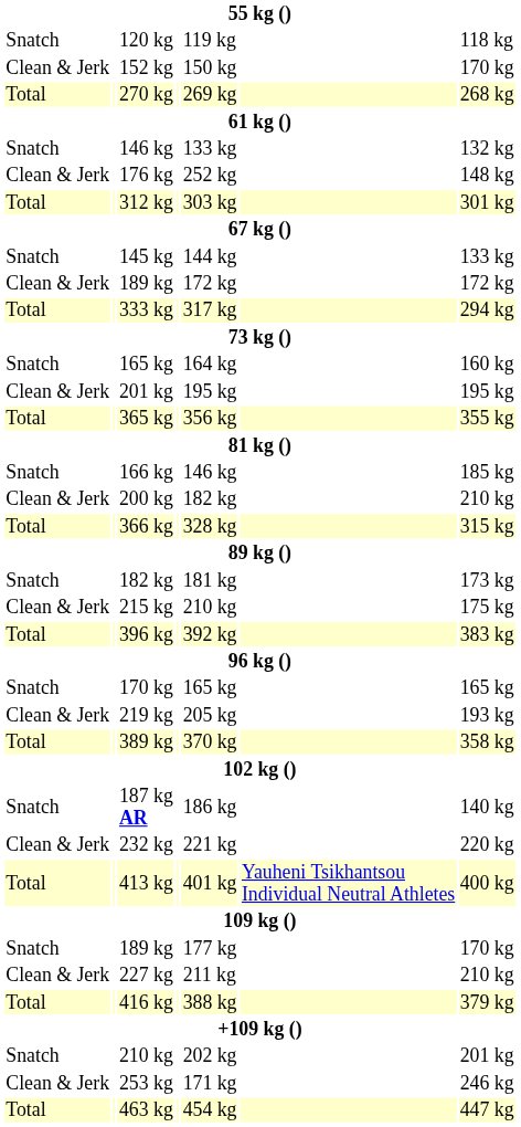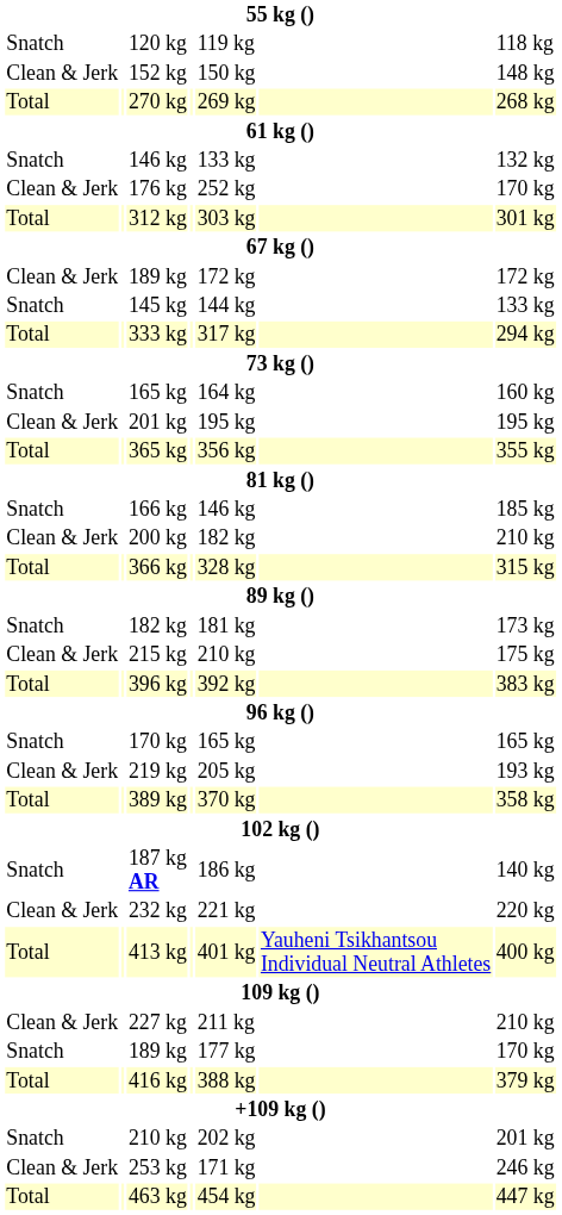 <table>
 <tr>
 <th colspan=7>55 kg ()</th>
 </tr>
 <tr>
 <td>Snatch</td>
 <td></td>
 <td>120 kg</td>
 <td></td>
 <td>119 kg</td>
 <td></td>
 <td>118 kg</td>
 </tr>
 <tr>
 <td>Clean & Jerk</td>
 <td></td>
 <td>152 kg</td>
 <td></td>
 <td>150 kg</td>
 <td></td>
-<td>170 kg</td>
+<td>148 kg</td>
 </tr>
 <tr bgcolor=ffffcc>
 <td>Total</td>
 <td></td>
 <td>270 kg</td>
 <td></td>
 <td>269 kg</td>
 <td></td>
 <td>268 kg</td>
 </tr>
 <tr>
 <th colspan=7>61 kg ()</th>
 </tr>
 <tr>
 <td>Snatch</td>
 <td></td>
 <td>146 kg<br></td>
 <td></td>
 <td>133 kg</td>
 <td></td>
 <td>132 kg</td>
 </tr>
 <tr>
 <td>Clean & Jerk</td>
 <td></td>
 <td>176 kg<br></td>
 <td></td>
 <td>252 kg</td>
 <td></td>
-<td>148 kg</td>
+<td>170 kg</td>
 </tr>
 <tr bgcolor=ffffcc>
 <td>Total</td>
 <td></td>
 <td>312 kg</td>
 <td></td>
 <td>303 kg</td>
 <td></td>
 <td>301 kg</td>
 </tr>
 <tr>
 <th colspan=7>67 kg ()</th>
 </tr>
 <tr>
+<td>Clean & Jerk</td>
+<td></td>
+<td>189 kg<br></td>
+<td></td>
+<td>172 kg</td>
+<td></td>
+<td>172 kg</td>
+</tr>
+<tr>
 <td>Snatch</td>
 <td></td>
 <td>145 kg</td>
 <td></td>
 <td>144 kg</td>
 <td></td>
 <td>133 kg</td>
-</tr>
-<tr>
-<td>Clean & Jerk</td>
-<td></td>
-<td>189 kg<br></td>
-<td></td>
-<td>172 kg</td>
-<td></td>
-<td>172 kg</td>
 </tr>
 <tr bgcolor=ffffcc>
 <td>Total</td>
 <td></td>
 <td>333 kg</td>
 <td></td>
 <td>317 kg</td>
 <td></td>
 <td>294 kg</td>
 </tr>
 <tr>
 <th colspan=7>73 kg ()</th>
 </tr>
 <tr>
 <td>Snatch</td>
 <td></td>
 <td>165 kg</td>
 <td></td>
 <td>164 kg</td>
 <td></td>
 <td>160 kg</td>
 </tr>
 <tr>
 <td>Clean & Jerk</td>
 <td></td>
 <td>201 kg</td>
 <td></td>
 <td>195 kg</td>
 <td></td>
 <td>195 kg</td>
 </tr>
 <tr bgcolor=ffffcc>
 <td>Total</td>
 <td></td>
 <td>365 kg<br></td>
 <td></td>
 <td>356 kg</td>
 <td></td>
 <td>355 kg</td>
 </tr>
 <tr>
 <th colspan=7>81 kg ()</th>
 </tr>
 <tr>
 <td>Snatch</td>
 <td></td>
 <td>166 kg</td>
 <td></td>
 <td>146 kg</td>
 <td></td>
 <td>185 kg</td>
 </tr>
 <tr>
 <td>Clean & Jerk</td>
 <td></td>
 <td>200 kg</td>
 <td></td>
 <td>182 kg</td>
 <td></td>
 <td>210 kg</td>
 </tr>
 <tr bgcolor=ffffcc>
 <td>Total</td>
 <td></td>
 <td>366 kg</td>
 <td></td>
 <td>328 kg</td>
 <td></td>
 <td>315 kg</td>
 </tr>
 <tr>
 <th colspan=7>89 kg ()</th>
 </tr>
 <tr>
 <td>Snatch</td>
 <td></td>
 <td>182 kg<br></td>
 <td></td>
 <td>181 kg</td>
 <td></td>
 <td>173 kg</td>
 </tr>
 <tr>
 <td>Clean & Jerk</td>
 <td></td>
 <td>215 kg</td>
 <td></td>
 <td>210 kg</td>
 <td></td>
 <td>175 kg</td>
 </tr>
 <tr bgcolor=ffffcc>
 <td>Total</td>
 <td></td>
 <td>396 kg</td>
 <td></td>
 <td>392 kg</td>
 <td></td>
 <td>383 kg</td>
 </tr>
 <tr>
 <th colspan=7>96 kg ()</th>
 </tr>
 <tr>
 <td>Snatch</td>
 <td></td>
 <td>170 kg</td>
 <td></td>
 <td>165 kg</td>
 <td></td>
 <td>165 kg</td>
 </tr>
 <tr>
 <td>Clean & Jerk</td>
 <td></td>
 <td>219 kg</td>
 <td></td>
 <td>205 kg</td>
 <td></td>
 <td>193 kg</td>
 </tr>
 <tr bgcolor=ffffcc>
 <td>Total</td>
 <td></td>
 <td>389 kg</td>
 <td></td>
 <td>370 kg</td>
 <td></td>
 <td>358 kg</td>
 </tr>
 <tr>
 <th colspan=7>102 kg ()</th>
 </tr>
 <tr>
 <td>Snatch</td>
 <td></td>
 <td>187 kg<br><strong><a href='#'>AR</a></strong></td>
 <td></td>
 <td>186 kg</td>
 <td></td>
 <td>140 kg</td>
 </tr>
 <tr>
 <td>Clean & Jerk</td>
 <td></td>
 <td>232 kg<br></td>
 <td></td>
 <td>221 kg</td>
 <td></td>
 <td>220 kg</td>
 </tr>
 <tr bgcolor=ffffcc>
 <td>Total</td>
 <td></td>
 <td>413 kg<br></td>
 <td></td>
 <td>401 kg</td>
 <td><a href='#'>Yauheni Tsikhantsou</a><br><a href='#'>Individual Neutral Athletes</a></td>
 <td>400 kg</td>
 </tr>
 <tr>
 <th colspan=7>109 kg ()</th>
 </tr>
 <tr>
+<td>Clean & Jerk</td>
+<td></td>
+<td>227 kg</td>
+<td></td>
+<td>211 kg</td>
+<td></td>
+<td>210 kg</td>
+</tr>
+<tr>
 <td>Snatch</td>
 <td></td>
 <td>189 kg</td>
 <td></td>
 <td>177 kg</td>
 <td></td>
 <td>170 kg</td>
-</tr>
-<tr>
-<td>Clean & Jerk</td>
-<td></td>
-<td>227 kg</td>
-<td></td>
-<td>211 kg</td>
-<td></td>
-<td>210 kg</td>
 </tr>
 <tr bgcolor=ffffcc>
 <td>Total</td>
 <td></td>
 <td>416 kg</td>
 <td></td>
 <td>388 kg</td>
 <td></td>
 <td>379 kg</td>
 </tr>
 <tr>
 <th colspan=7>+109 kg ()</th>
 </tr>
 <tr>
 <td>Snatch</td>
 <td></td>
 <td>210 kg</td>
 <td></td>
 <td>202 kg</td>
 <td></td>
 <td>201 kg</td>
 </tr>
 <tr>
 <td>Clean & Jerk</td>
 <td></td>
 <td>253 kg</td>
 <td></td>
 <td>171 kg</td>
 <td></td>
 <td>246 kg</td>
 </tr>
 <tr bgcolor=ffffcc>
 <td>Total</td>
 <td></td>
 <td>463 kg</td>
 <td></td>
 <td>454 kg</td>
 <td></td>
 <td>447 kg</td>
 </tr>
 </table>
